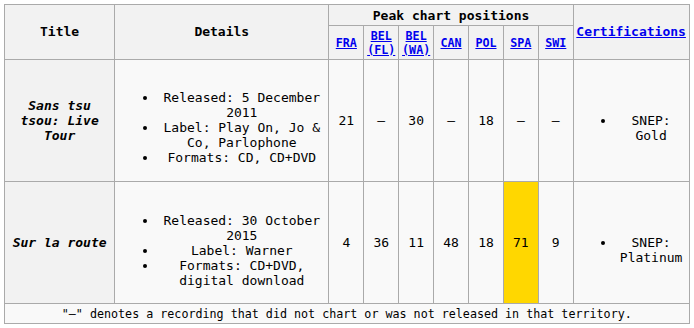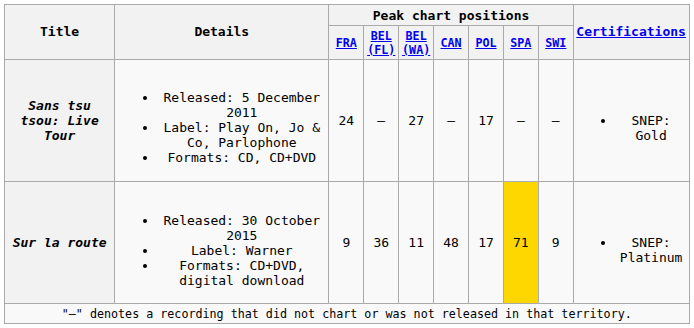 <table class="wikitable plainrowheaders" style="text-align:center;">
 <tr>
 <th scope="col" rowspan="2" style="width:8em;">Title</th>
 <th scope="col" rowspan="2" style="width:16em;">Details</th>
 <th scope="col" colspan="7">Peak chart positions</th>
 <th scope="col" rowspan="2" style="width:8em;"><a href='#'>Certifications</a></th>
 </tr>
 <tr>
 <th scope="col" style="width:2.5em;font-size:90%;"><a href='#'>FRA</a><br></th>
 <th scope="col" style="width:2.5em;font-size:90%;"><a href='#'>BEL<br>(FL)</a><br></th>
 <th scope="col" style="width:2.5em;font-size:90%;"><a href='#'>BEL<br>(WA)</a><br></th>
 <th scope="col" style="width:2.5em;font-size:90%;"><a href='#'>CAN</a><br></th>
 <th scope="col" style="width:2.5em;font-size:90%;"><a href='#'>POL</a><br></th>
 <th scope="col" style="width:2.5em;font-size:90%;"><a href='#'>SPA</a><br></th>
 <th scope="col" style="width:2.5em;font-size:90%;"><a href='#'>SWI</a><br></th>
 </tr>
 <tr>
 <th scope="row"><em>Sans tsu tsou: Live Tour</em></th>
 <td><br><ul><li>Released: 5 December 2011</li><li>Label: Play On, Jo & Co, Parlophone</li><li>Formats: CD, CD+DVD</li></ul></td>
-<td>21</td>
+<td>24</td>
 <td>—</td>
-<td>30</td>
+<td>27</td>
 <td>—</td>
-<td>18</td>
+<td>17</td>
 <td>—</td>
 <td>—</td>
 <td><br><ul><li>SNEP: Gold</li></ul></td>
 </tr>
 <tr>
 <th scope="row"><em>Sur la route</em></th>
 <td><br><ul><li>Released: 30 October 2015</li><li>Label: Warner</li><li>Formats: CD+DVD, digital download</li></ul></td>
-<td>4</td>
+<td>9</td>
 <td>36</td>
 <td>11</td>
 <td>48</td>
-<td>18</td>
+<td>17</td>
 <td style="background: gold;">71</td>
 <td>9</td>
 <td><br><ul><li>SNEP: Platinum</li></ul></td>
 </tr>
 <tr>
 <td colspan="10" style="font-size:90%">"—" denotes a recording that did not chart or was not released in that territory.</td>
 </tr>
 </table>
